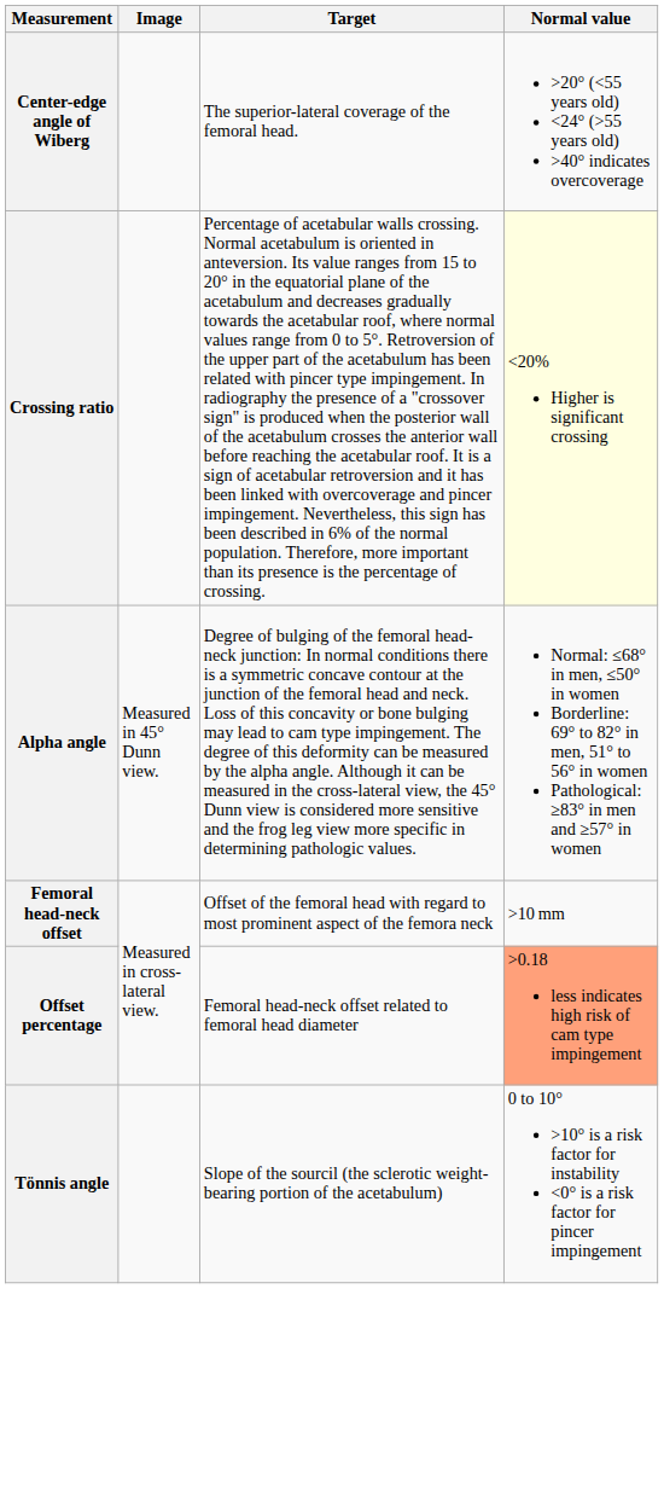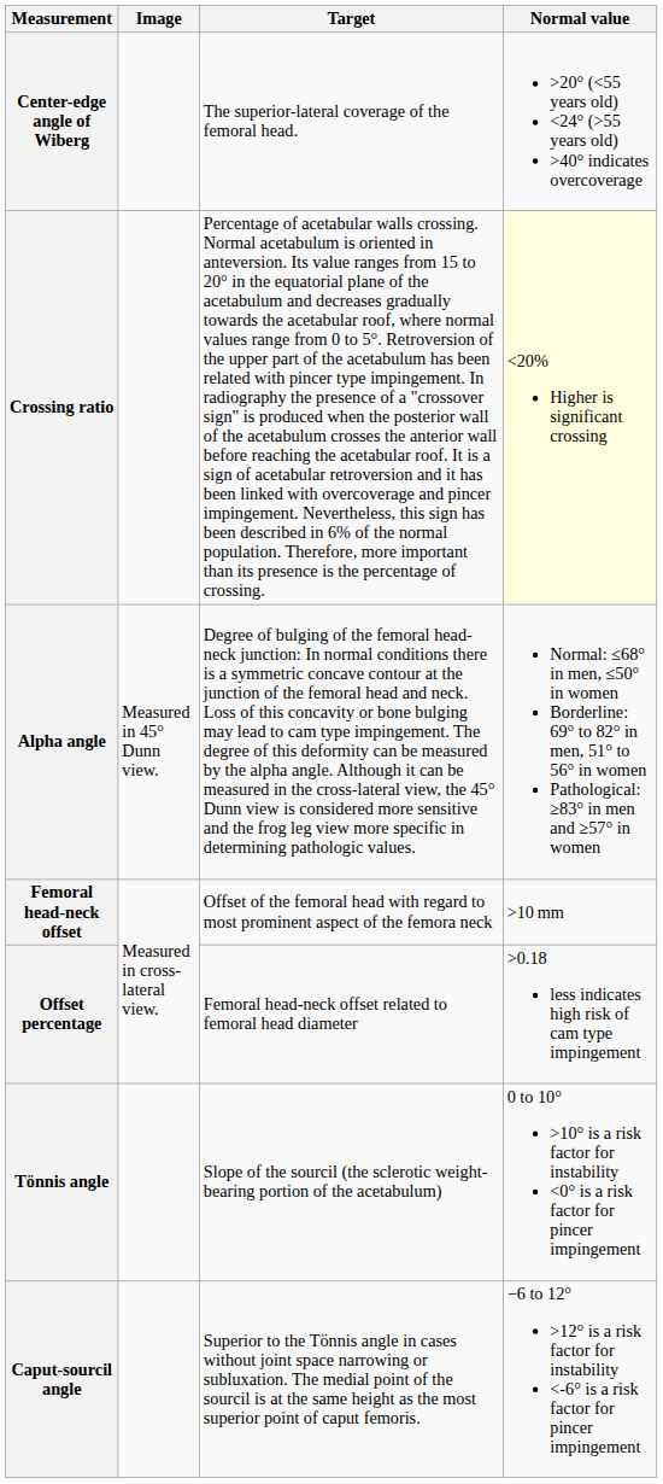 <table class="wikitable">
 <tr>
 <th>Measurement</th>
 <th>Image</th>
 <th>Target</th>
 <th>Normal value</th>
 </tr>
 <tr>
 <th>Center-edge angle of Wiberg</th>
 <td></td>
 <td>The superior-lateral coverage of the femoral head.</td>
 <td><br><ul><li>>20° (<55 years old)</li><li><24° (>55 years old)</li><li>>40° indicates overcoverage</li></ul></td>
 </tr>
 <tr>
 <th>Crossing ratio</th>
 <td></td>
 <td>Percentage of acetabular walls crossing. Normal acetabulum is oriented in anteversion. Its value ranges from 15 to 20° in the equatorial plane of the acetabulum and decreases gradually towards the acetabular roof, where normal values range from 0 to 5°. Retroversion of the upper part of the acetabulum has been related with pincer type impingement. In radiography the presence of a "crossover sign" is produced when the posterior wall of the acetabulum crosses the anterior wall before reaching the acetabular roof. It is a sign of acetabular retroversion and it has been linked with overcoverage and pincer impingement. Nevertheless, this sign has been described in 6% of the normal population. Therefore, more important than its presence is the percentage of crossing.</td>
 <td style="background: lightyellow;"><20%<br><ul><li>Higher is significant crossing</li></ul></td>
 </tr>
 <tr>
 <th>Alpha angle</th>
 <td> Measured in 45° Dunn view.</td>
 <td>Degree of bulging of the femoral head-neck junction: In normal conditions there is a symmetric concave contour at the junction of the femoral head and neck. Loss of this concavity or bone bulging may lead to cam type impingement. The degree of this deformity can be measured by the alpha angle. Although it can be measured in the cross-lateral view, the 45° Dunn view is considered more sensitive and the frog leg view more specific in determining pathologic values.</td>
 <td><br><ul><li>Normal: ≤68° in men, ≤50° in women</li><li>Borderline: 69° to 82° in men, 51° to 56° in women</li><li>Pathological: ≥83° in men and ≥57° in women</li></ul></td>
 </tr>
 <tr>
 <th>Femoral head-neck offset</th>
 <td rowspan=2> Measured in cross-lateral view.</td>
 <td>Offset of the femoral head with regard to most prominent aspect of the femora neck</td>
 <td>>10 mm</td>
 </tr>
 <tr>
 <th>Offset percentage</th>
 <td>Femoral head-neck offset related to femoral head diameter</td>
-<td style="background: lightsalmon;">>0.18<br><ul><li>less indicates high risk of cam type impingement</li></ul></td>
+<td>>0.18<br><ul><li>less indicates high risk of cam type impingement</li></ul></td>
 </tr>
 <tr>
 <th>Tönnis angle</th>
 <td></td>
 <td>Slope of the sourcil (the sclerotic weight-bearing portion of the acetabulum)</td>
 <td>0 to 10°<br><ul><li>>10° is a risk factor for instability</li><li><0° is a risk factor for pincer impingement</li></ul></td>
 </tr>
+<tr>
+<th>Caput-sourcil angle</th>
+<td></td>
+<td>Superior to the Tönnis angle in cases without joint space narrowing or subluxation. The medial point of the sourcil is at the same height as the most superior point of caput femoris.</td>
+<td>−6 to 12°<br><ul><li>>12° is a risk factor for instability</li><li><-6° is a risk factor for pincer impingement</li></ul></td>
+</tr>
 </table>
